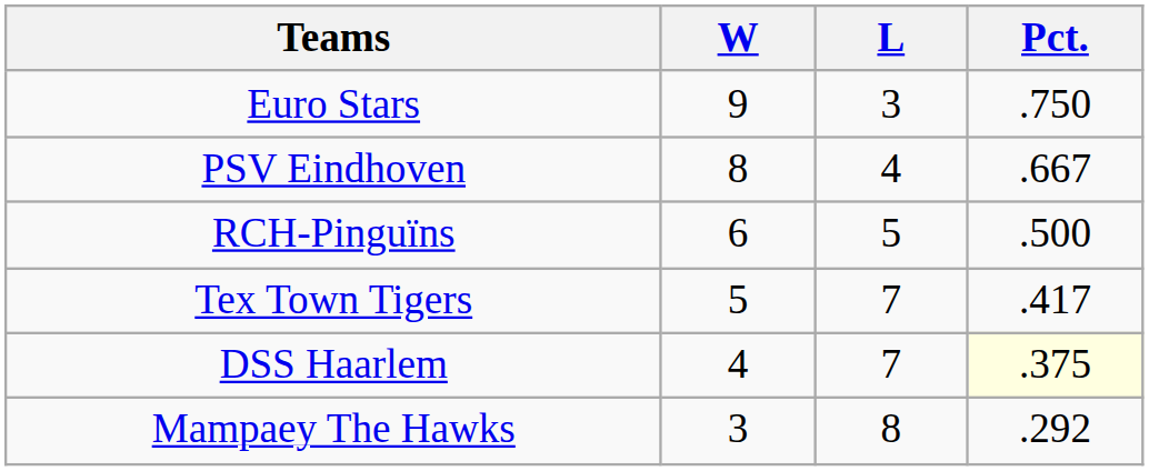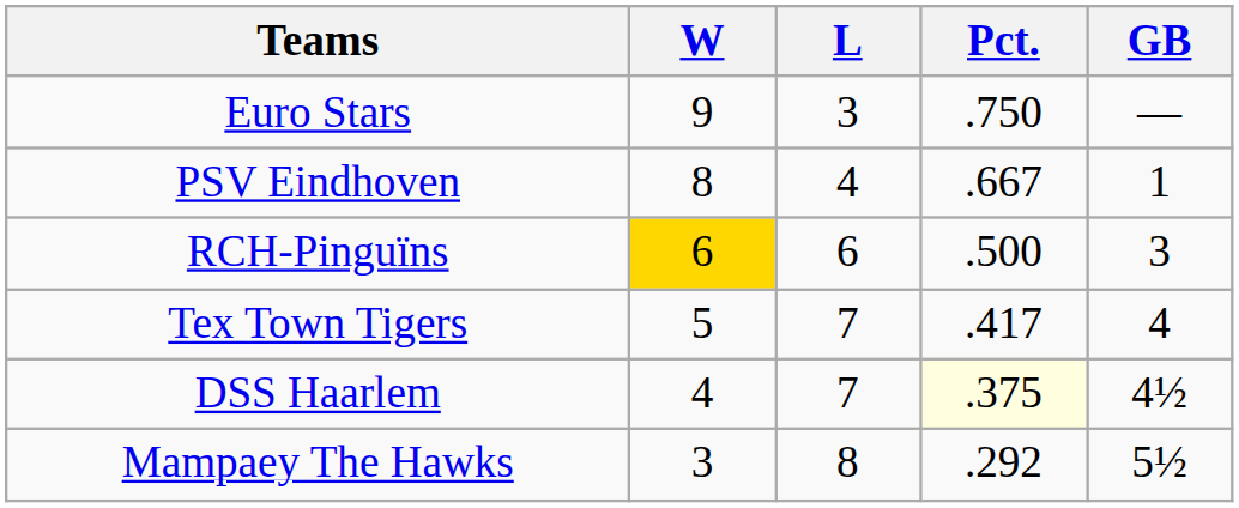 <table class="wikitable" width="50%" style="text-align:center;">
 <tr>
 <th width="30%">Teams</th>
 <th width="7%"><a href='#'>W</a></th>
 <th width="7%"><a href='#'>L</a></th>
 <th width="8%"><a href='#'>Pct.</a></th>
+<th width="7%"><a href='#'>GB</a></th>
 </tr>
 <tr>
 <td><a href='#'>Euro Stars</a></td>
 <td>9</td>
 <td>3</td>
 <td>.750</td>
+<td>—</td>
 </tr>
 <tr>
 <td><a href='#'>PSV Eindhoven</a></td>
 <td>8</td>
 <td>4</td>
 <td>.667</td>
+<td>1</td>
 </tr>
 <tr>
 <td><a href='#'>RCH-Pinguïns</a></td>
+<td style="background: gold;">6</td>
 <td>6</td>
-<td>5</td>
 <td>.500</td>
+<td>3</td>
 </tr>
 <tr>
 <td><a href='#'>Tex Town Tigers</a></td>
 <td>5</td>
 <td>7</td>
 <td>.417</td>
+<td>4</td>
 </tr>
 <tr>
 <td><a href='#'>DSS Haarlem</a></td>
 <td>4</td>
 <td>7</td>
 <td style="background: lightyellow;">.375</td>
+<td>4½</td>
 </tr>
 <tr>
 <td><a href='#'>Mampaey The Hawks</a></td>
 <td>3</td>
 <td>8</td>
 <td>.292</td>
+<td>5½</td>
 </tr>
 </table>
